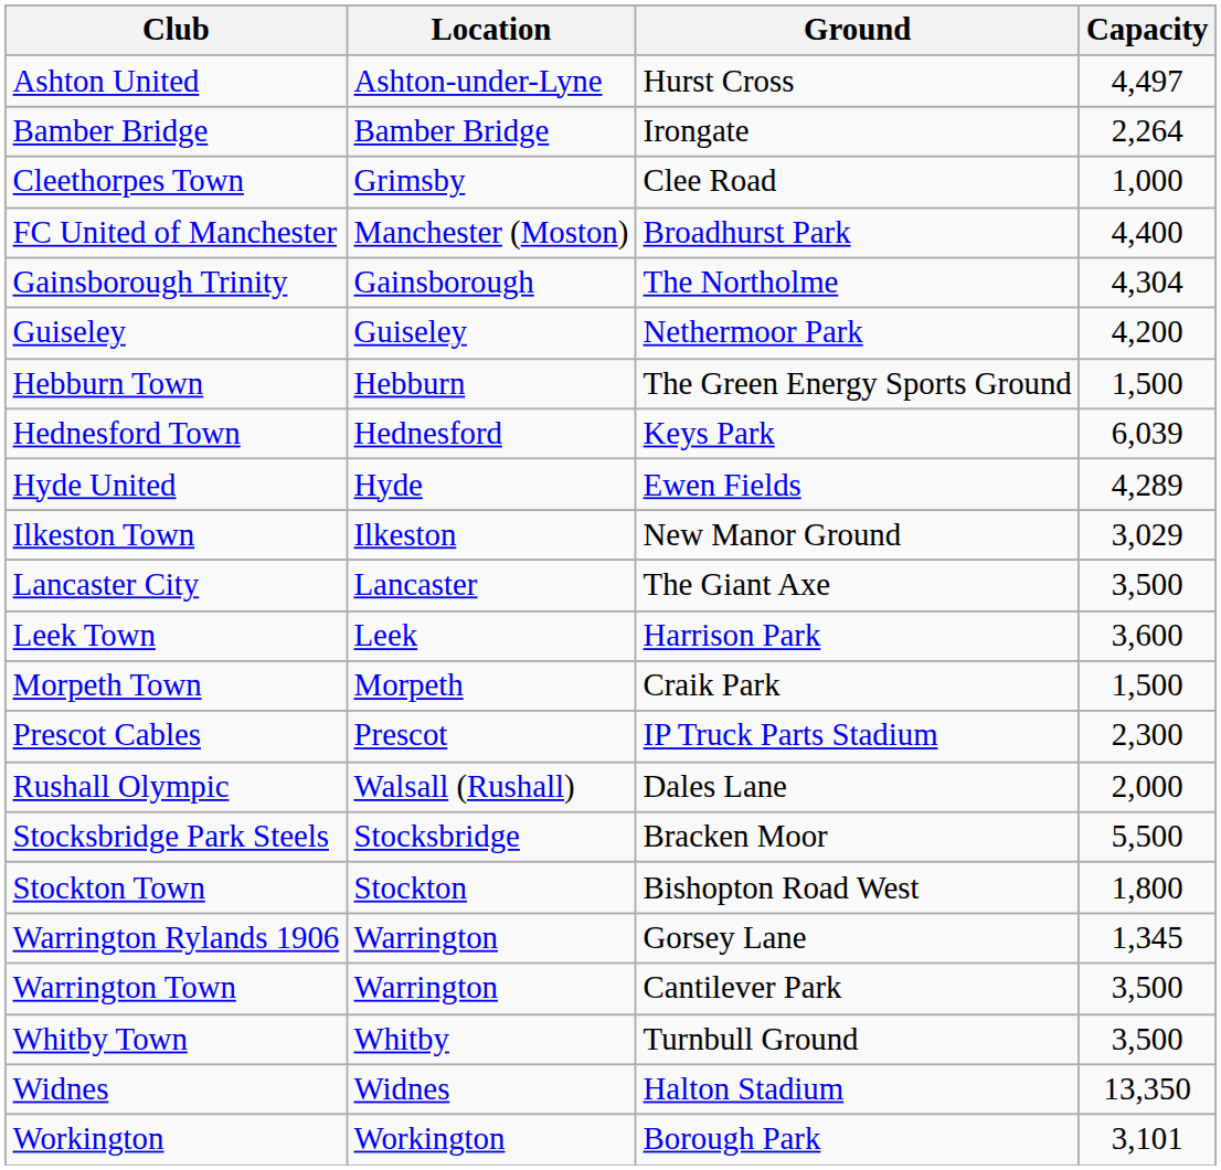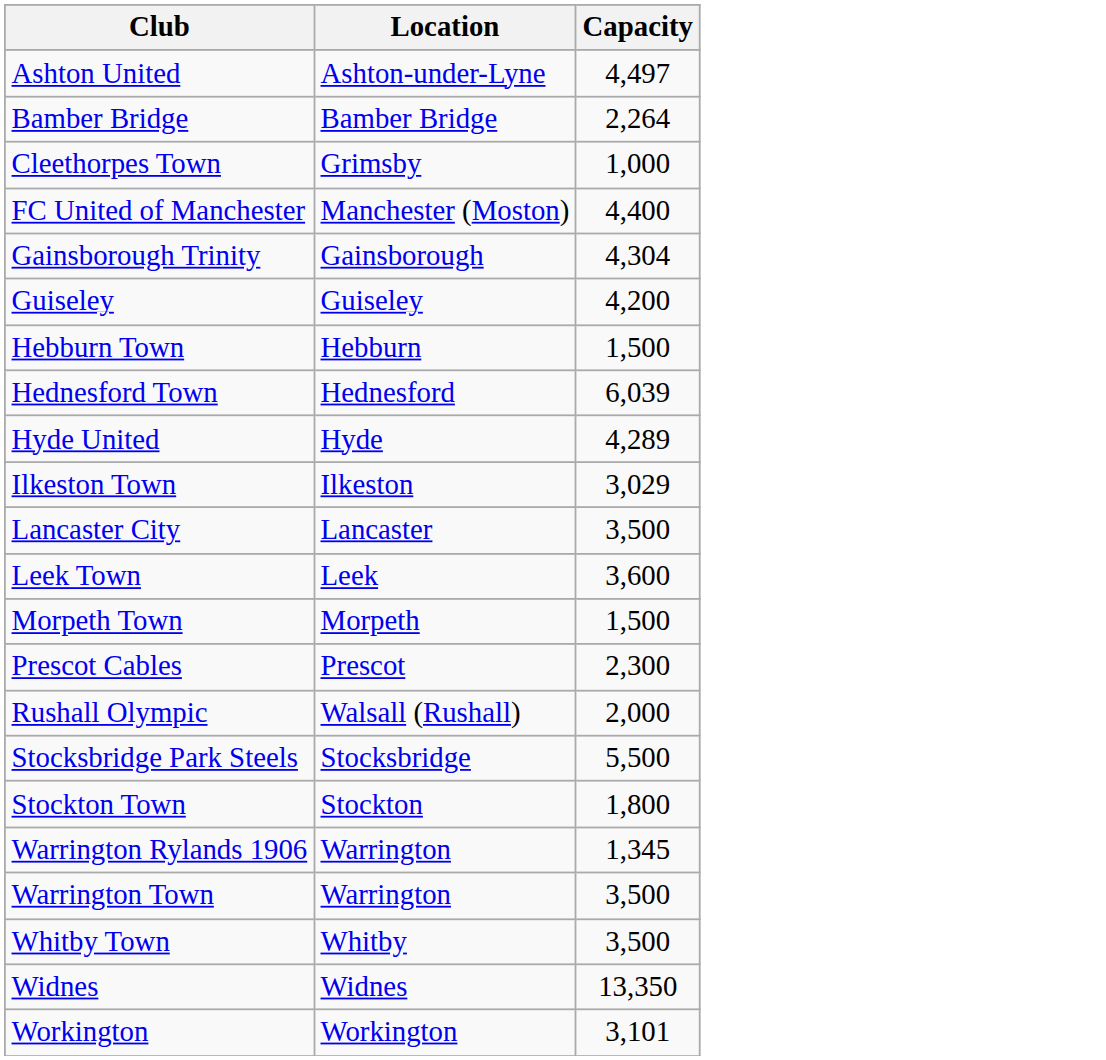 <table class="wikitable sortable">
 <tr>
 <th>Club</th>
 <th>Location</th>
-<th>Ground</th>
 <th>Capacity</th>
 </tr>
 <tr>
 <td><a href='#'>Ashton United</a></td>
 <td><a href='#'>Ashton-under-Lyne</a></td>
-<td>Hurst Cross</td>
 <td align="center">4,497</td>
 </tr>
 <tr>
 <td><a href='#'>Bamber Bridge</a></td>
 <td><a href='#'>Bamber Bridge</a></td>
-<td>Irongate</td>
 <td align="center">2,264</td>
 </tr>
 <tr>
 <td><a href='#'>Cleethorpes Town</a></td>
 <td><a href='#'>Grimsby</a></td>
-<td>Clee Road</td>
 <td align="center">1,000</td>
 </tr>
 <tr>
 <td><a href='#'>FC United of Manchester</a></td>
 <td><a href='#'>Manchester</a> (<a href='#'>Moston</a>)</td>
-<td><a href='#'>Broadhurst Park</a></td>
 <td align="center">4,400</td>
 </tr>
 <tr>
 <td><a href='#'>Gainsborough Trinity</a></td>
 <td><a href='#'>Gainsborough</a></td>
-<td><a href='#'>The Northolme</a></td>
 <td align="center">4,304</td>
 </tr>
 <tr>
 <td><a href='#'>Guiseley</a></td>
 <td><a href='#'>Guiseley</a></td>
-<td><a href='#'>Nethermoor Park</a></td>
 <td align="center">4,200</td>
 </tr>
 <tr>
 <td><a href='#'>Hebburn Town</a></td>
 <td><a href='#'>Hebburn</a></td>
-<td>The Green Energy Sports Ground</td>
 <td align="center">1,500</td>
 </tr>
 <tr>
 <td><a href='#'>Hednesford Town</a></td>
 <td><a href='#'>Hednesford</a></td>
-<td><a href='#'>Keys Park</a></td>
 <td align="center">6,039</td>
 </tr>
 <tr>
 <td><a href='#'>Hyde United</a></td>
 <td><a href='#'>Hyde</a></td>
-<td><a href='#'>Ewen Fields</a></td>
 <td align="center">4,289</td>
 </tr>
 <tr>
 <td><a href='#'>Ilkeston Town</a></td>
 <td><a href='#'>Ilkeston</a></td>
-<td>New Manor Ground</td>
 <td align="center">3,029</td>
 </tr>
 <tr>
 <td><a href='#'>Lancaster City</a></td>
 <td><a href='#'>Lancaster</a></td>
-<td>The Giant Axe</td>
 <td align="center">3,500</td>
 </tr>
 <tr>
 <td><a href='#'>Leek Town</a></td>
 <td><a href='#'>Leek</a></td>
-<td><a href='#'>Harrison Park</a></td>
 <td align="center">3,600</td>
 </tr>
 <tr>
 <td><a href='#'>Morpeth Town</a></td>
 <td><a href='#'>Morpeth</a></td>
-<td>Craik Park</td>
 <td align="center">1,500</td>
 </tr>
 <tr>
 <td><a href='#'>Prescot Cables</a></td>
 <td><a href='#'>Prescot</a></td>
-<td><a href='#'>IP Truck Parts Stadium</a></td>
 <td align="center">2,300</td>
 </tr>
 <tr>
 <td><a href='#'>Rushall Olympic</a></td>
 <td><a href='#'>Walsall</a> (<a href='#'>Rushall</a>)</td>
-<td>Dales Lane</td>
 <td align="center">2,000</td>
 </tr>
 <tr>
 <td><a href='#'>Stocksbridge Park Steels</a></td>
 <td><a href='#'>Stocksbridge</a></td>
-<td>Bracken Moor</td>
 <td align="center">5,500</td>
 </tr>
 <tr>
 <td><a href='#'>Stockton Town</a></td>
 <td><a href='#'>Stockton</a></td>
-<td>Bishopton Road West</td>
 <td align="center">1,800</td>
 </tr>
 <tr>
 <td><a href='#'>Warrington Rylands 1906</a></td>
 <td><a href='#'>Warrington</a></td>
-<td>Gorsey Lane</td>
 <td align="center">1,345</td>
 </tr>
 <tr>
 <td><a href='#'>Warrington Town</a></td>
 <td><a href='#'>Warrington</a></td>
-<td>Cantilever Park</td>
 <td align="center">3,500</td>
 </tr>
 <tr>
 <td><a href='#'>Whitby Town</a></td>
 <td><a href='#'>Whitby</a></td>
-<td>Turnbull Ground</td>
 <td align="center">3,500</td>
 </tr>
 <tr>
 <td><a href='#'>Widnes</a></td>
 <td><a href='#'>Widnes</a></td>
-<td><a href='#'>Halton Stadium</a></td>
 <td align="center">13,350</td>
 </tr>
 <tr>
 <td><a href='#'>Workington</a></td>
 <td><a href='#'>Workington</a></td>
-<td><a href='#'>Borough Park</a></td>
 <td align="center">3,101</td>
 </tr>
 </table>
